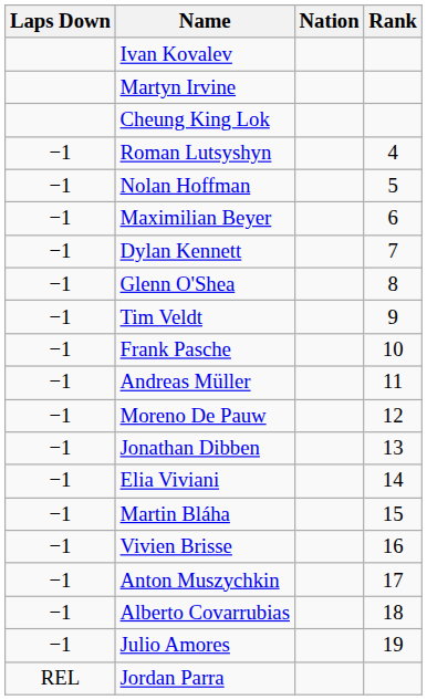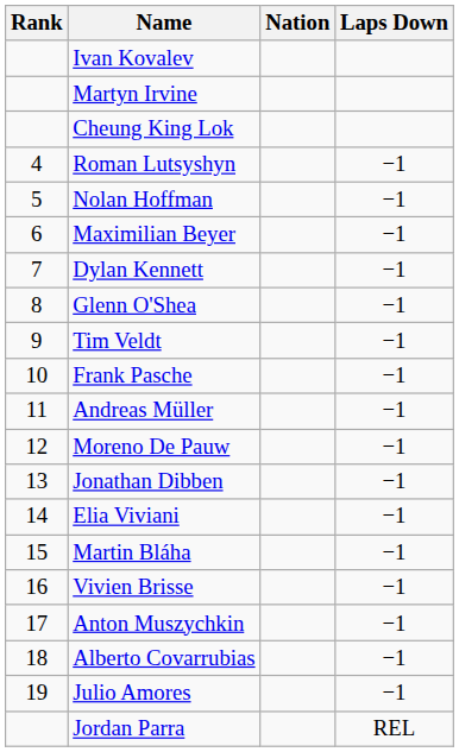 <table class="wikitable sortable" style="text-align:center">
 <tr>
-<th>Laps Down</th>
+<th>Rank</th>
 <th>Name</th>
 <th>Nation</th>
-<th>Rank</th>
+<th>Laps Down</th>
 </tr>
 <tr>
 <td></td>
 <td align=left><a href='#'>Ivan Kovalev</a></td>
 <td align=left></td>
 <td></td>
 </tr>
 <tr>
 <td></td>
 <td align=left><a href='#'>Martyn Irvine</a></td>
 <td align=left></td>
 <td></td>
 </tr>
 <tr>
 <td></td>
 <td align=left><a href='#'>Cheung King Lok</a></td>
 <td align=left></td>
 <td></td>
 </tr>
 <tr>
-<td>−1</td>
+<td>4</td>
 <td align=left><a href='#'>Roman Lutsyshyn</a></td>
 <td align=left></td>
-<td>4</td>
+<td>−1</td>
 </tr>
 <tr>
-<td>−1</td>
+<td>5</td>
 <td align=left><a href='#'>Nolan Hoffman</a></td>
 <td align=left></td>
-<td>5</td>
+<td>−1</td>
 </tr>
 <tr>
-<td>−1</td>
+<td>6</td>
 <td align=left><a href='#'>Maximilian Beyer</a></td>
 <td align=left></td>
-<td>6</td>
+<td>−1</td>
 </tr>
 <tr>
-<td>−1</td>
+<td>7</td>
 <td align=left><a href='#'>Dylan Kennett</a></td>
 <td align=left></td>
-<td>7</td>
+<td>−1</td>
 </tr>
 <tr>
-<td>−1</td>
+<td>8</td>
 <td align=left><a href='#'>Glenn O'Shea</a></td>
 <td align=left></td>
-<td>8</td>
+<td>−1</td>
 </tr>
 <tr>
-<td>−1</td>
+<td>9</td>
 <td align=left><a href='#'>Tim Veldt</a></td>
 <td align=left></td>
-<td>9</td>
+<td>−1</td>
 </tr>
 <tr>
-<td>−1</td>
+<td>10</td>
 <td align=left><a href='#'>Frank Pasche</a></td>
 <td align=left></td>
-<td>10</td>
+<td>−1</td>
 </tr>
 <tr>
-<td>−1</td>
+<td>11</td>
 <td align=left><a href='#'>Andreas Müller</a></td>
 <td align=left></td>
-<td>11</td>
+<td>−1</td>
 </tr>
 <tr>
-<td>−1</td>
+<td>12</td>
 <td align=left><a href='#'>Moreno De Pauw</a></td>
 <td align=left></td>
-<td>12</td>
+<td>−1</td>
 </tr>
 <tr>
-<td>−1</td>
+<td>13</td>
 <td align=left><a href='#'>Jonathan Dibben</a></td>
 <td align=left></td>
-<td>13</td>
+<td>−1</td>
 </tr>
 <tr>
-<td>−1</td>
+<td>14</td>
 <td align=left><a href='#'>Elia Viviani</a></td>
 <td align=left></td>
-<td>14</td>
+<td>−1</td>
 </tr>
 <tr>
-<td>−1</td>
+<td>15</td>
 <td align=left><a href='#'>Martin Bláha</a></td>
 <td align=left></td>
-<td>15</td>
+<td>−1</td>
 </tr>
 <tr>
-<td>−1</td>
+<td>16</td>
 <td align=left><a href='#'>Vivien Brisse</a></td>
 <td align=left></td>
-<td>16</td>
+<td>−1</td>
 </tr>
 <tr>
-<td>−1</td>
+<td>17</td>
 <td align=left><a href='#'>Anton Muszychkin</a></td>
 <td align=left></td>
-<td>17</td>
+<td>−1</td>
 </tr>
 <tr>
-<td>−1</td>
+<td>18</td>
 <td align=left><a href='#'>Alberto Covarrubias</a></td>
 <td align=left></td>
-<td>18</td>
+<td>−1</td>
 </tr>
 <tr>
-<td>−1</td>
+<td>19</td>
 <td align=left><a href='#'>Julio Amores</a></td>
 <td align=left></td>
-<td>19</td>
+<td>−1</td>
 </tr>
 <tr>
-<td>REL</td>
+<td></td>
 <td align=left><a href='#'>Jordan Parra</a></td>
 <td align=left></td>
-<td></td>
+<td>REL</td>
 </tr>
 </table>
